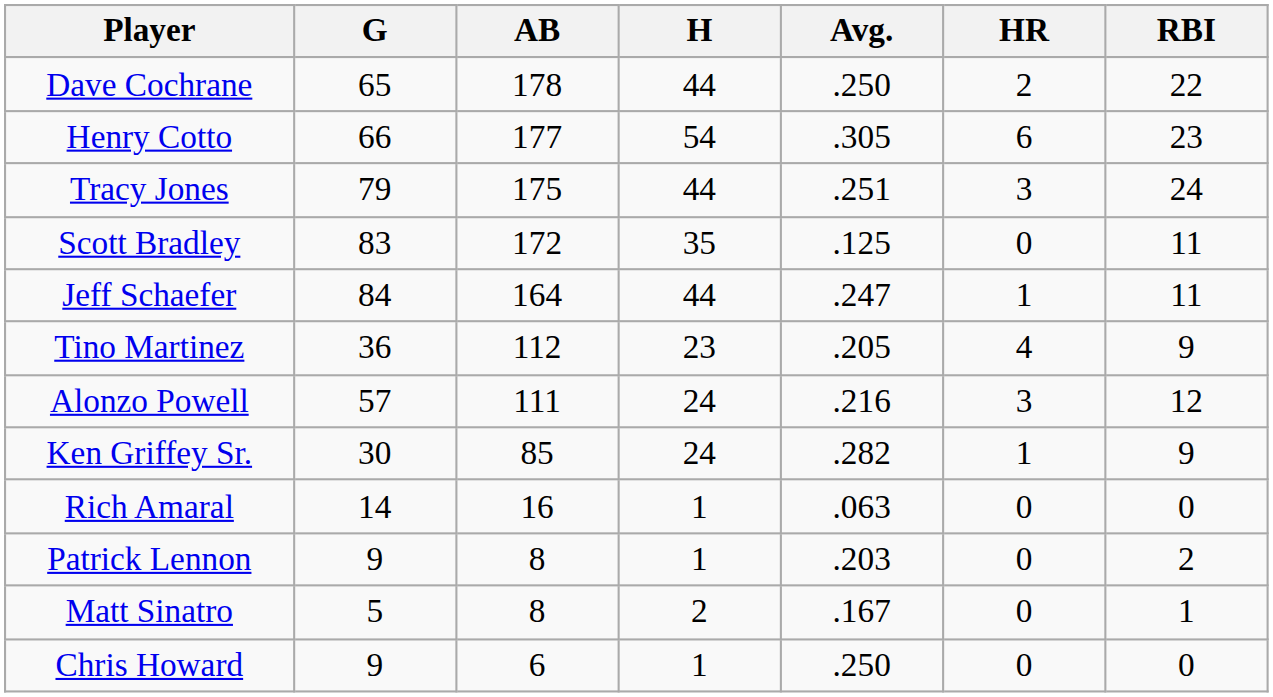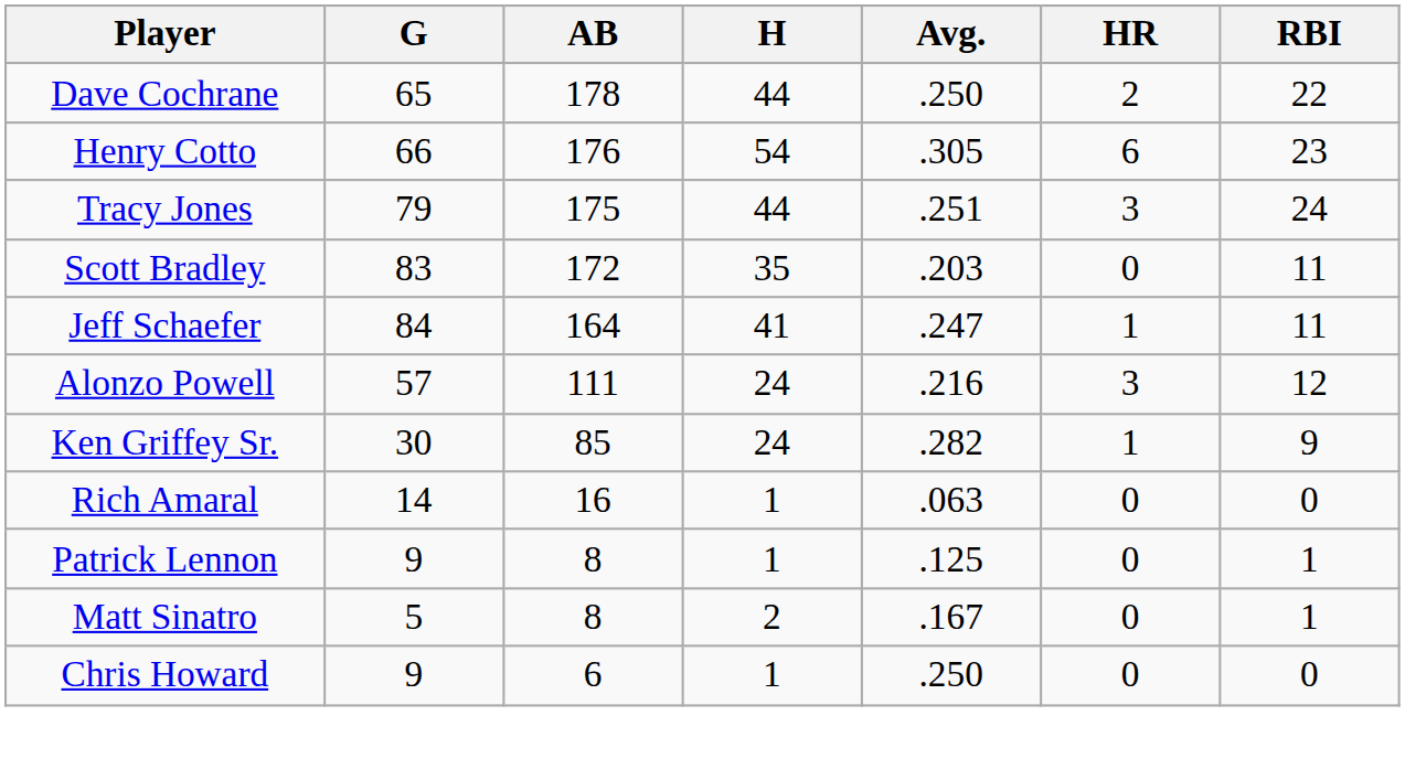 <table class="wikitable sortable">
 <tr>
 <th bgcolor="#DDDDFF" width="16%">Player</th>
 <th bgcolor="#DDDDFF" width="9%">G</th>
 <th bgcolor="#DDDDFF" width="9%">AB</th>
 <th bgcolor="#DDDDFF" width="9%">H</th>
 <th bgcolor="#DDDDFF" width="9%">Avg.</th>
 <th bgcolor="#DDDDFF" width="9%">HR</th>
 <th bgcolor="#DDDDFF" width="9%">RBI</th>
 </tr>
 <tr align="center">
 <td><a href='#'>Dave Cochrane</a></td>
 <td>65</td>
 <td>178</td>
 <td>44</td>
 <td>.250</td>
 <td>2</td>
 <td>22</td>
 </tr>
 <tr align="center">
 <td><a href='#'>Henry Cotto</a></td>
 <td>66</td>
-<td>177</td>
+<td>176</td>
 <td>54</td>
 <td>.305</td>
 <td>6</td>
 <td>23</td>
 </tr>
 <tr align="center">
 <td><a href='#'>Tracy Jones</a></td>
 <td>79</td>
 <td>175</td>
 <td>44</td>
 <td>.251</td>
 <td>3</td>
 <td>24</td>
 </tr>
 <tr align="center">
 <td><a href='#'>Scott Bradley</a></td>
 <td>83</td>
 <td>172</td>
 <td>35</td>
-<td>.125</td>
+<td>.203</td>
 <td>0</td>
 <td>11</td>
 </tr>
 <tr align="center">
 <td><a href='#'>Jeff Schaefer</a></td>
 <td>84</td>
 <td>164</td>
-<td>44</td>
+<td>41</td>
 <td>.247</td>
 <td>1</td>
 <td>11</td>
-</tr>
-<tr align="center">
-<td><a href='#'>Tino Martinez</a></td>
-<td>36</td>
-<td>112</td>
-<td>23</td>
-<td>.205</td>
-<td>4</td>
-<td>9</td>
 </tr>
 <tr align="center">
 <td><a href='#'>Alonzo Powell</a></td>
 <td>57</td>
 <td>111</td>
 <td>24</td>
 <td>.216</td>
 <td>3</td>
 <td>12</td>
 </tr>
 <tr align=center>
 <td><a href='#'>Ken Griffey Sr.</a></td>
 <td>30</td>
 <td>85</td>
 <td>24</td>
 <td>.282</td>
 <td>1</td>
 <td>9</td>
 </tr>
 <tr align="center">
 <td><a href='#'>Rich Amaral</a></td>
 <td>14</td>
 <td>16</td>
 <td>1</td>
 <td>.063</td>
 <td>0</td>
 <td>0</td>
 </tr>
 <tr align="center">
 <td><a href='#'>Patrick Lennon</a></td>
 <td>9</td>
 <td>8</td>
 <td>1</td>
-<td>.203</td>
+<td>.125</td>
 <td>0</td>
-<td>2</td>
+<td>1</td>
 </tr>
 <tr align="center">
 <td><a href='#'>Matt Sinatro</a></td>
 <td>5</td>
 <td>8</td>
 <td>2</td>
 <td>.167</td>
 <td>0</td>
 <td>1</td>
 </tr>
 <tr align="center">
 <td><a href='#'>Chris Howard</a></td>
 <td>9</td>
 <td>6</td>
 <td>1</td>
 <td>.250</td>
 <td>0</td>
 <td>0</td>
 </tr>
 </table>
